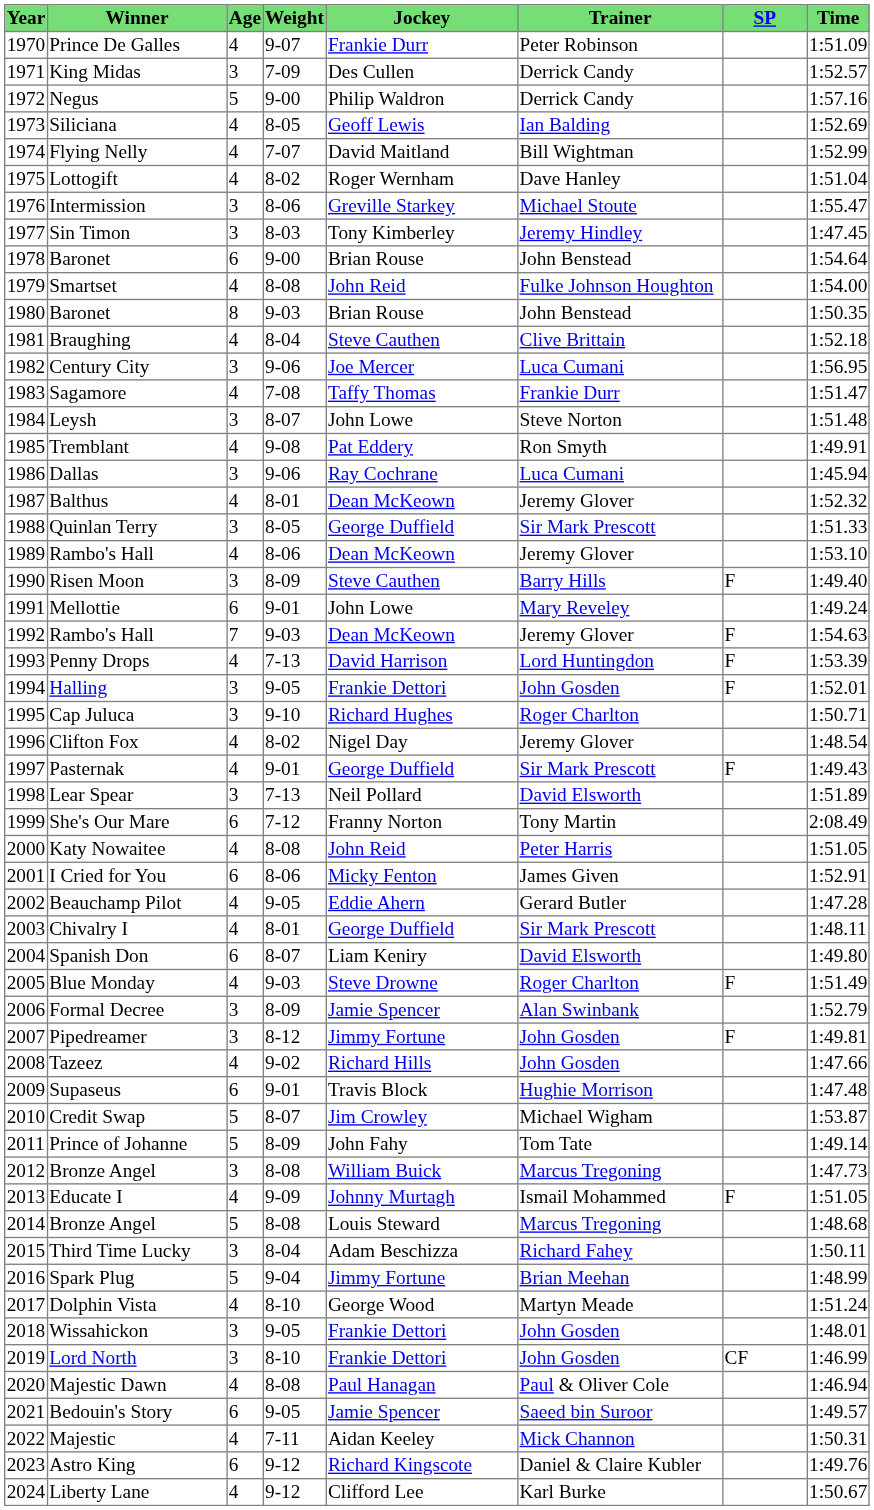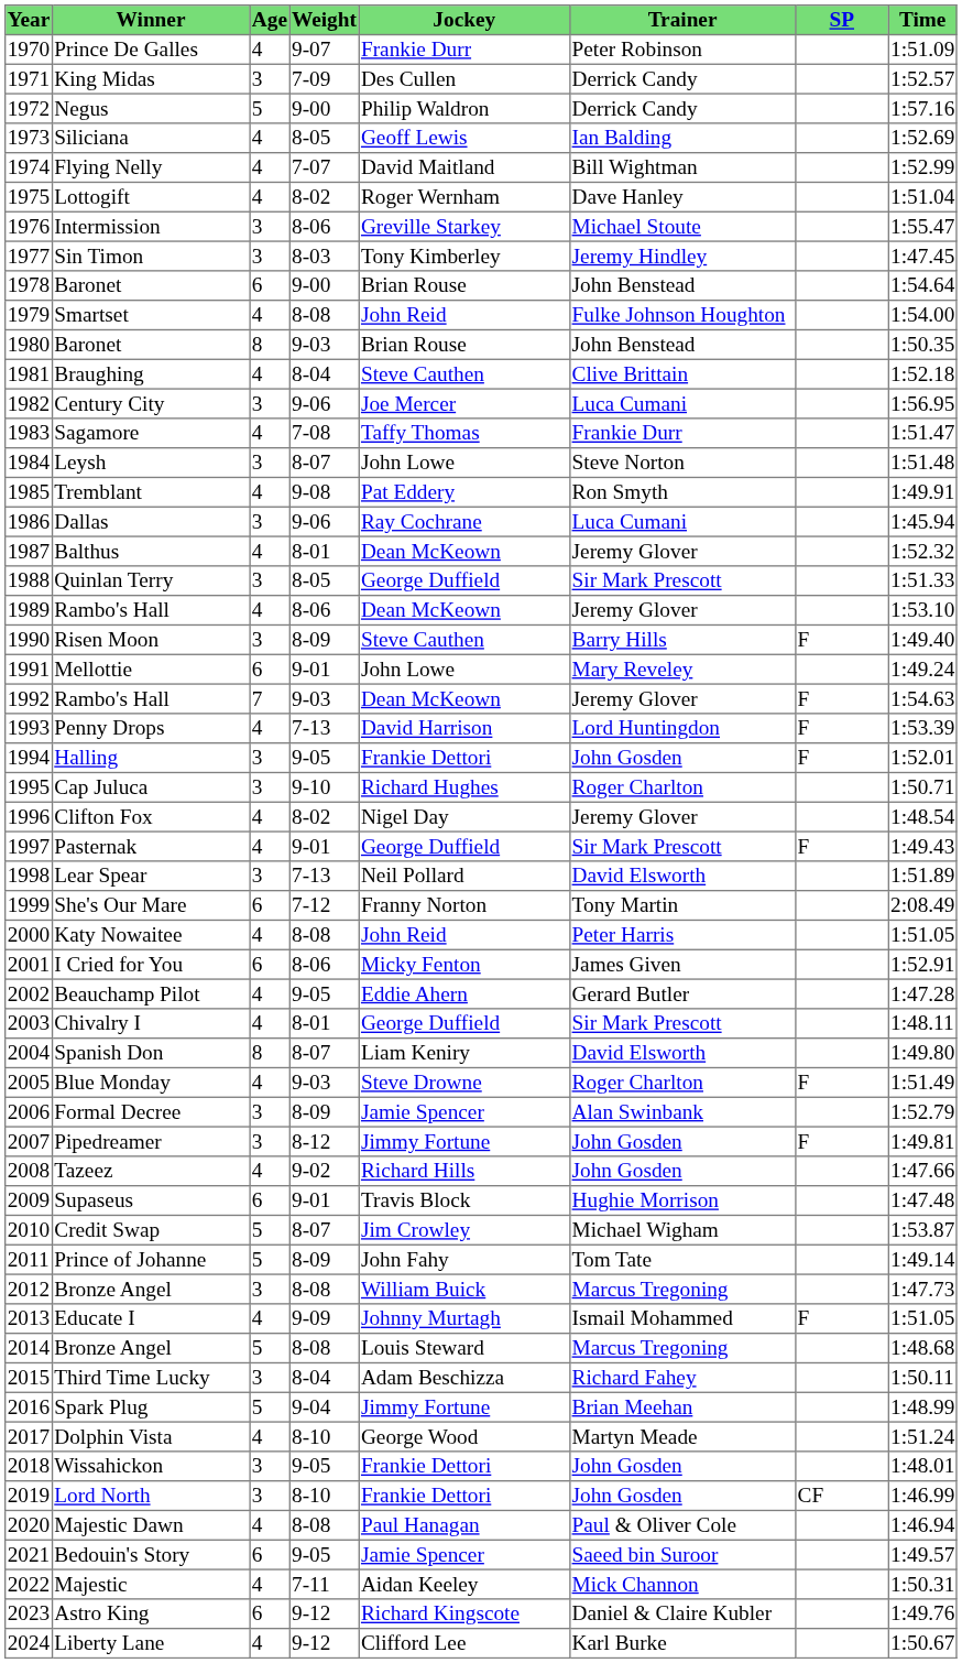 <table class = "sortable" | border="1" style="border-collapse: collapse; font-size:90%">
 <tr bgcolor="#77dd77" align="center">
 <th>Year</th>
 <th>Winner</th>
 <th>Age</th>
 <th>Weight</th>
 <th>Jockey</th>
 <th>Trainer</th>
 <th><a href='#'>SP</a></th>
 <th>Time</th>
 </tr>
 <tr>
 <td>1970</td>
 <td width=131px>Prince De Galles</td>
 <td>4</td>
 <td>9-07</td>
 <td width=140px><a href='#'>Frankie Durr</a></td>
 <td width=150px>Peter Robinson</td>
 <td width=60px></td>
 <td>1:51.09</td>
 </tr>
 <tr>
 <td>1971</td>
 <td>King Midas</td>
 <td>3</td>
 <td>7-09</td>
 <td>Des Cullen</td>
 <td>Derrick Candy</td>
 <td></td>
 <td>1:52.57</td>
 </tr>
 <tr>
 <td>1972</td>
 <td>Negus</td>
 <td>5</td>
 <td>9-00</td>
 <td>Philip Waldron</td>
 <td>Derrick Candy</td>
 <td></td>
 <td>1:57.16</td>
 </tr>
 <tr>
 <td>1973</td>
 <td>Siliciana</td>
 <td>4</td>
 <td>8-05</td>
 <td><a href='#'>Geoff Lewis</a></td>
 <td><a href='#'>Ian Balding</a></td>
 <td></td>
 <td>1:52.69</td>
 </tr>
 <tr>
 <td>1974</td>
 <td>Flying Nelly</td>
 <td>4</td>
 <td>7-07</td>
 <td>David Maitland</td>
 <td>Bill Wightman</td>
 <td></td>
 <td>1:52.99</td>
 </tr>
 <tr>
 <td>1975</td>
 <td>Lottogift</td>
 <td>4</td>
 <td>8-02</td>
 <td>Roger Wernham</td>
 <td>Dave Hanley</td>
 <td></td>
 <td>1:51.04</td>
 </tr>
 <tr>
 <td>1976</td>
 <td>Intermission</td>
 <td>3</td>
 <td>8-06</td>
 <td><a href='#'>Greville Starkey</a></td>
 <td><a href='#'>Michael Stoute</a></td>
 <td></td>
 <td>1:55.47</td>
 </tr>
 <tr>
 <td>1977</td>
 <td>Sin Timon</td>
 <td>3</td>
 <td>8-03</td>
 <td>Tony Kimberley</td>
 <td><a href='#'>Jeremy Hindley</a></td>
 <td></td>
 <td>1:47.45</td>
 </tr>
 <tr>
 <td>1978</td>
 <td>Baronet</td>
 <td>6</td>
 <td>9-00</td>
 <td>Brian Rouse</td>
 <td>John Benstead</td>
 <td></td>
 <td>1:54.64</td>
 </tr>
 <tr>
 <td>1979</td>
 <td>Smartset</td>
 <td>4</td>
 <td>8-08</td>
 <td><a href='#'>John Reid</a></td>
 <td><a href='#'>Fulke Johnson Houghton</a></td>
 <td></td>
 <td>1:54.00</td>
 </tr>
 <tr>
 <td>1980</td>
 <td>Baronet</td>
 <td>8</td>
 <td>9-03</td>
 <td>Brian Rouse</td>
 <td>John Benstead</td>
 <td></td>
 <td>1:50.35</td>
 </tr>
 <tr>
 <td>1981</td>
 <td>Braughing</td>
 <td>4</td>
 <td>8-04</td>
 <td><a href='#'>Steve Cauthen</a></td>
 <td><a href='#'>Clive Brittain</a></td>
 <td></td>
 <td>1:52.18</td>
 </tr>
 <tr>
 <td>1982</td>
 <td>Century City</td>
 <td>3</td>
 <td>9-06</td>
 <td><a href='#'>Joe Mercer</a></td>
 <td><a href='#'>Luca Cumani</a></td>
 <td></td>
 <td>1:56.95</td>
 </tr>
 <tr>
 <td>1983</td>
 <td>Sagamore</td>
 <td>4</td>
 <td>7-08</td>
 <td><a href='#'>Taffy Thomas</a></td>
 <td><a href='#'>Frankie Durr</a></td>
 <td></td>
 <td>1:51.47</td>
 </tr>
 <tr>
 <td>1984</td>
 <td>Leysh</td>
 <td>3</td>
 <td>8-07</td>
 <td>John Lowe</td>
 <td>Steve Norton</td>
 <td></td>
 <td>1:51.48</td>
 </tr>
 <tr>
 <td>1985</td>
 <td>Tremblant</td>
 <td>4</td>
 <td>9-08</td>
 <td><a href='#'>Pat Eddery</a></td>
 <td>Ron Smyth</td>
 <td></td>
 <td>1:49.91</td>
 </tr>
 <tr>
 <td>1986</td>
 <td>Dallas </td>
 <td>3</td>
 <td>9-06</td>
 <td><a href='#'>Ray Cochrane</a></td>
 <td><a href='#'>Luca Cumani</a></td>
 <td></td>
 <td>1:45.94</td>
 </tr>
 <tr>
 <td>1987</td>
 <td>Balthus</td>
 <td>4</td>
 <td>8-01</td>
 <td><a href='#'>Dean McKeown</a></td>
 <td>Jeremy Glover</td>
 <td></td>
 <td>1:52.32</td>
 </tr>
 <tr>
 <td>1988</td>
 <td>Quinlan Terry</td>
 <td>3</td>
 <td>8-05</td>
 <td><a href='#'>George Duffield</a></td>
 <td><a href='#'>Sir Mark Prescott</a></td>
 <td></td>
 <td>1:51.33</td>
 </tr>
 <tr>
 <td>1989</td>
 <td>Rambo's Hall</td>
 <td>4</td>
 <td>8-06</td>
 <td><a href='#'>Dean McKeown</a></td>
 <td>Jeremy Glover</td>
 <td></td>
 <td>1:53.10</td>
 </tr>
 <tr>
 <td>1990</td>
 <td>Risen Moon</td>
 <td>3</td>
 <td>8-09</td>
 <td><a href='#'>Steve Cauthen</a></td>
 <td><a href='#'>Barry Hills</a></td>
 <td> F</td>
 <td>1:49.40</td>
 </tr>
 <tr>
 <td>1991</td>
 <td>Mellottie</td>
 <td>6</td>
 <td>9-01</td>
 <td>John Lowe</td>
 <td><a href='#'>Mary Reveley</a></td>
 <td></td>
 <td>1:49.24</td>
 </tr>
 <tr>
 <td>1992</td>
 <td>Rambo's Hall</td>
 <td>7</td>
 <td>9-03</td>
 <td><a href='#'>Dean McKeown</a></td>
 <td>Jeremy Glover</td>
 <td> F</td>
 <td>1:54.63</td>
 </tr>
 <tr>
 <td>1993</td>
 <td>Penny Drops</td>
 <td>4</td>
 <td>7-13</td>
 <td><a href='#'>David Harrison</a></td>
 <td><a href='#'>Lord Huntingdon</a></td>
 <td> F</td>
 <td>1:53.39</td>
 </tr>
 <tr>
 <td>1994</td>
 <td><a href='#'>Halling</a></td>
 <td>3</td>
 <td>9-05</td>
 <td><a href='#'>Frankie Dettori</a></td>
 <td><a href='#'>John Gosden</a></td>
 <td> F</td>
 <td>1:52.01</td>
 </tr>
 <tr>
 <td>1995</td>
 <td>Cap Juluca</td>
 <td>3</td>
 <td>9-10</td>
 <td><a href='#'>Richard Hughes</a></td>
 <td><a href='#'>Roger Charlton</a></td>
 <td></td>
 <td>1:50.71</td>
 </tr>
 <tr>
 <td>1996</td>
 <td>Clifton Fox</td>
 <td>4</td>
 <td>8-02</td>
 <td>Nigel Day</td>
 <td>Jeremy Glover</td>
 <td></td>
 <td>1:48.54</td>
 </tr>
 <tr>
 <td>1997</td>
 <td>Pasternak</td>
 <td>4</td>
 <td>9-01</td>
 <td><a href='#'>George Duffield</a></td>
 <td><a href='#'>Sir Mark Prescott</a></td>
 <td> F</td>
 <td>1:49.43</td>
 </tr>
 <tr>
 <td>1998</td>
 <td>Lear Spear</td>
 <td>3</td>
 <td>7-13</td>
 <td>Neil Pollard</td>
 <td><a href='#'>David Elsworth</a></td>
 <td></td>
 <td>1:51.89</td>
 </tr>
 <tr>
 <td>1999</td>
 <td>She's Our Mare </td>
 <td>6</td>
 <td>7-12</td>
 <td>Franny Norton</td>
 <td>Tony Martin</td>
 <td></td>
 <td>2:08.49</td>
 </tr>
 <tr>
 <td>2000</td>
 <td>Katy Nowaitee</td>
 <td>4</td>
 <td>8-08</td>
 <td><a href='#'>John Reid</a></td>
 <td><a href='#'>Peter Harris</a></td>
 <td></td>
 <td>1:51.05</td>
 </tr>
 <tr>
 <td>2001</td>
 <td>I Cried for You</td>
 <td>6</td>
 <td>8-06</td>
 <td><a href='#'>Micky Fenton</a></td>
 <td>James Given</td>
 <td></td>
 <td>1:52.91</td>
 </tr>
 <tr>
 <td>2002</td>
 <td>Beauchamp Pilot</td>
 <td>4</td>
 <td>9-05</td>
 <td><a href='#'>Eddie Ahern</a></td>
 <td>Gerard Butler</td>
 <td></td>
 <td>1:47.28</td>
 </tr>
 <tr>
 <td>2003</td>
 <td>Chivalry I</td>
 <td>4</td>
 <td>8-01</td>
 <td><a href='#'>George Duffield</a></td>
 <td><a href='#'>Sir Mark Prescott</a></td>
 <td></td>
 <td>1:48.11</td>
 </tr>
 <tr>
 <td>2004</td>
 <td>Spanish Don</td>
-<td>6</td>
+<td>8</td>
 <td>8-07</td>
 <td>Liam Keniry</td>
 <td><a href='#'>David Elsworth</a></td>
 <td></td>
 <td>1:49.80</td>
 </tr>
 <tr>
 <td>2005</td>
 <td>Blue Monday</td>
 <td>4</td>
 <td>9-03</td>
 <td><a href='#'>Steve Drowne</a></td>
 <td><a href='#'>Roger Charlton</a></td>
 <td> F</td>
 <td>1:51.49</td>
 </tr>
 <tr>
 <td>2006</td>
 <td>Formal Decree</td>
 <td>3</td>
 <td>8-09</td>
 <td><a href='#'>Jamie Spencer</a></td>
 <td><a href='#'>Alan Swinbank</a></td>
 <td></td>
 <td>1:52.79</td>
 </tr>
 <tr>
 <td>2007</td>
 <td>Pipedreamer</td>
 <td>3</td>
 <td>8-12</td>
 <td><a href='#'>Jimmy Fortune</a></td>
 <td><a href='#'>John Gosden</a></td>
 <td> F</td>
 <td>1:49.81</td>
 </tr>
 <tr>
 <td>2008</td>
 <td>Tazeez</td>
 <td>4</td>
 <td>9-02</td>
 <td><a href='#'>Richard Hills</a></td>
 <td><a href='#'>John Gosden</a></td>
 <td></td>
 <td>1:47.66</td>
 </tr>
 <tr>
 <td>2009</td>
 <td>Supaseus</td>
 <td>6</td>
 <td>9-01</td>
 <td>Travis Block</td>
 <td><a href='#'>Hughie Morrison</a></td>
 <td></td>
 <td>1:47.48</td>
 </tr>
 <tr>
 <td>2010</td>
 <td>Credit Swap</td>
 <td>5</td>
 <td>8-07</td>
 <td><a href='#'>Jim Crowley</a></td>
 <td>Michael Wigham</td>
 <td></td>
 <td>1:53.87</td>
 </tr>
 <tr>
 <td>2011</td>
 <td>Prince of Johanne</td>
 <td>5</td>
 <td>8-09</td>
 <td>John Fahy</td>
 <td>Tom Tate</td>
 <td></td>
 <td>1:49.14</td>
 </tr>
 <tr>
 <td>2012</td>
 <td>Bronze Angel</td>
 <td>3</td>
 <td>8-08</td>
 <td><a href='#'>William Buick</a></td>
 <td><a href='#'>Marcus Tregoning</a></td>
 <td></td>
 <td>1:47.73</td>
 </tr>
 <tr>
 <td>2013</td>
 <td>Educate I</td>
 <td>4</td>
 <td>9-09</td>
 <td><a href='#'>Johnny Murtagh</a></td>
 <td>Ismail Mohammed</td>
 <td> F</td>
 <td>1:51.05</td>
 </tr>
 <tr>
 <td>2014</td>
 <td>Bronze Angel</td>
 <td>5</td>
 <td>8-08</td>
 <td>Louis Steward</td>
 <td><a href='#'>Marcus Tregoning</a></td>
 <td></td>
 <td>1:48.68</td>
 </tr>
 <tr>
 <td>2015</td>
 <td>Third Time Lucky</td>
 <td>3</td>
 <td>8-04</td>
 <td>Adam Beschizza</td>
 <td><a href='#'>Richard Fahey</a></td>
 <td></td>
 <td>1:50.11</td>
 </tr>
 <tr>
 <td>2016</td>
 <td>Spark Plug</td>
 <td>5</td>
 <td>9-04</td>
 <td><a href='#'>Jimmy Fortune</a></td>
 <td><a href='#'>Brian Meehan</a></td>
 <td></td>
 <td>1:48.99</td>
 </tr>
 <tr>
 <td>2017</td>
 <td>Dolphin Vista</td>
 <td>4</td>
 <td>8-10</td>
 <td>George Wood</td>
 <td>Martyn Meade</td>
 <td></td>
 <td>1:51.24</td>
 </tr>
 <tr>
 <td>2018</td>
 <td>Wissahickon</td>
 <td>3</td>
 <td>9-05</td>
 <td><a href='#'>Frankie Dettori</a></td>
 <td><a href='#'>John Gosden</a></td>
 <td></td>
 <td>1:48.01</td>
 </tr>
 <tr>
 <td>2019</td>
 <td><a href='#'>Lord North</a></td>
 <td>3</td>
 <td>8-10</td>
 <td><a href='#'>Frankie Dettori</a></td>
 <td><a href='#'>John Gosden</a></td>
 <td> CF</td>
 <td>1:46.99</td>
 </tr>
 <tr>
 <td>2020</td>
 <td>Majestic Dawn</td>
 <td>4</td>
 <td>8-08</td>
 <td><a href='#'>Paul Hanagan</a></td>
 <td><a href='#'>Paul</a> & Oliver Cole</td>
 <td></td>
 <td>1:46.94</td>
 </tr>
 <tr>
 <td>2021</td>
 <td>Bedouin's Story</td>
 <td>6</td>
 <td>9-05</td>
 <td><a href='#'>Jamie Spencer</a></td>
 <td><a href='#'>Saeed bin Suroor</a></td>
 <td></td>
 <td>1:49.57</td>
 </tr>
 <tr>
 <td>2022</td>
 <td>Majestic</td>
 <td>4</td>
 <td>7-11</td>
 <td>Aidan Keeley</td>
 <td><a href='#'>Mick Channon</a></td>
 <td></td>
 <td>1:50.31</td>
 </tr>
 <tr>
 <td>2023</td>
 <td>Astro King</td>
 <td>6</td>
 <td>9-12</td>
 <td><a href='#'>Richard Kingscote</a></td>
 <td>Daniel & Claire Kubler</td>
 <td></td>
 <td>1:49.76</td>
 </tr>
 <tr>
 <td>2024</td>
 <td>Liberty Lane</td>
 <td>4</td>
 <td>9-12</td>
 <td>Clifford Lee</td>
 <td>Karl Burke</td>
 <td></td>
 <td>1:50.67</td>
 </tr>
 </table>
